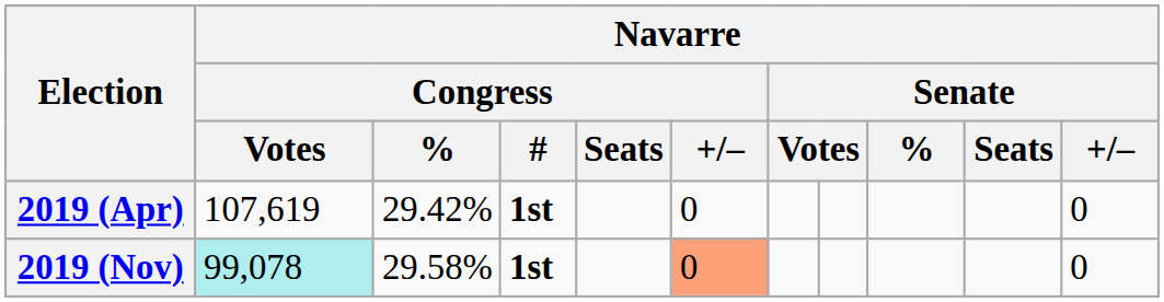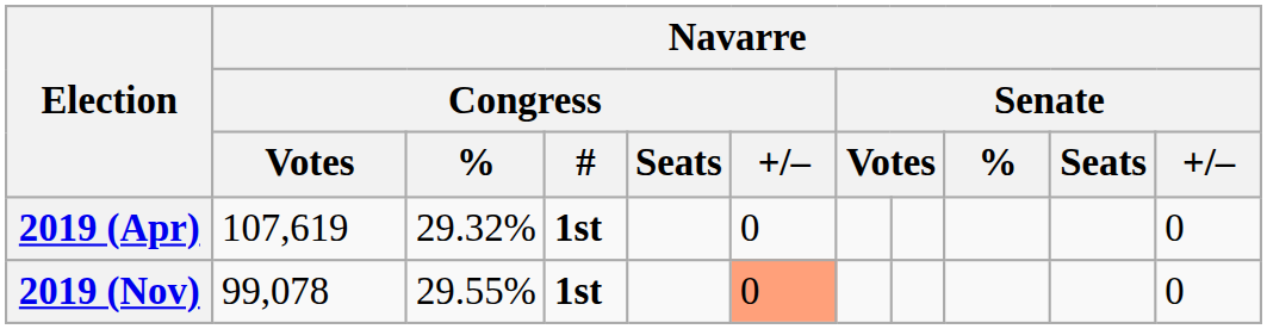 <table class="wikitable" style="font-size:97%; text-align:left;">
 <tr>
 <th rowspan="3" width="75">Election</th>
 <th colspan="10">Navarre</th>
 </tr>
 <tr>
 <th colspan="5">Congress</th>
 <th colspan="5">Senate</th>
 </tr>
 <tr>
 <th width="70">Votes</th>
 <th width="35">%</th>
 <th width="25">#</th>
 <th>Seats</th>
 <th width="35">+/–</th>
 <th colspan="2">Votes</th>
 <th width="35">%</th>
 <th>Seats</th>
 <th width="35">+/–</th>
 </tr>
 <tr>
 <th><a href='#'>2019 (Apr)</a></th>
 <td>107,619</td>
-<td>29.42%</td>
+<td>29.32%</td>
 <td><strong>1st</strong></td>
 <td></td>
 <td>0</td>
 <td></td>
 <td></td>
 <td></td>
 <td></td>
 <td>0</td>
 </tr>
 <tr>
 <th><a href='#'>2019 (Nov)</a></th>
-<td style="background: paleturquoise;">99,078</td>
-<td>29.58%</td>
+<td>99,078</td>
+<td>29.55%</td>
 <td><strong>1st</strong></td>
 <td></td>
 <td style="background: lightsalmon;">0</td>
 <td></td>
 <td></td>
 <td></td>
 <td></td>
 <td>0</td>
 </tr>
 </table>
